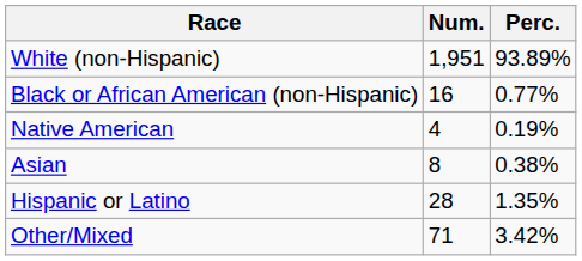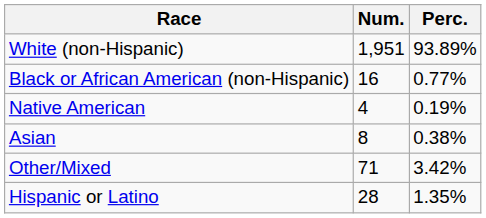 <table class="wikitable">
 <tr>
 <th>Race</th>
 <th>Num.</th>
 <th>Perc.</th>
 </tr>
 <tr>
 <td><a href='#'>White</a> (non-Hispanic)</td>
 <td>1,951</td>
 <td>93.89%</td>
 </tr>
 <tr>
 <td><a href='#'>Black or African American</a> (non-Hispanic)</td>
 <td>16</td>
 <td>0.77%</td>
 </tr>
 <tr>
 <td><a href='#'>Native American</a></td>
 <td>4</td>
 <td>0.19%</td>
 </tr>
 <tr>
 <td><a href='#'>Asian</a></td>
 <td>8</td>
 <td>0.38%</td>
 </tr>
 <tr>
+<td><a href='#'>Other/Mixed</a></td>
+<td>71</td>
+<td>3.42%</td>
+</tr>
+<tr>
 <td><a href='#'>Hispanic</a> or <a href='#'>Latino</a></td>
 <td>28</td>
 <td>1.35%</td>
 </tr>
-<tr>
-<td><a href='#'>Other/Mixed</a></td>
-<td>71</td>
-<td>3.42%</td>
-</tr>
 </table>
